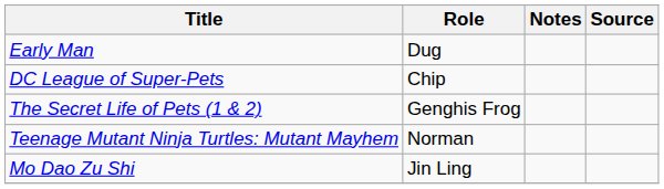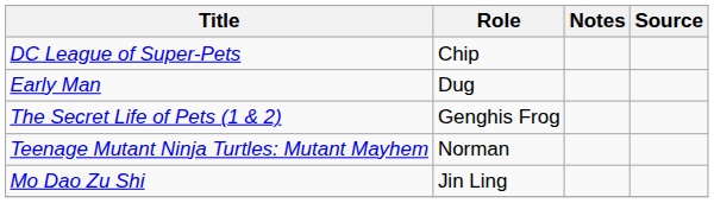 <table class="wikitable sortable plainrowheaders">
 <tr>
 <th>Title</th>
 <th>Role</th>
 <th>Notes</th>
 <th class="unsortable">Source</th>
 </tr>
 <tr>
-<td><em><a href='#'>Early Man</a></em></td>
-<td>Dug</td>
+<td><em><a href='#'>DC League of Super-Pets</a></em></td>
+<td>Chip</td>
 <td></td>
 <td></td>
 </tr>
 <tr>
-<td><em><a href='#'>DC League of Super-Pets</a></em></td>
-<td>Chip</td>
+<td><em><a href='#'>Early Man</a></em></td>
+<td>Dug</td>
 <td></td>
 <td></td>
 </tr>
 <tr>
 <td><em><a href='#'>The Secret Life of Pets (1 & 2)</a></em></td>
 <td>Genghis Frog</td>
 <td></td>
 <td></td>
 </tr>
 <tr>
 <td><em><a href='#'>Teenage Mutant Ninja Turtles: Mutant Mayhem</a></em></td>
 <td>Norman</td>
 <td></td>
 <td></td>
 </tr>
 <tr>
 <td><em><a href='#'>Mo Dao Zu Shi</a></em></td>
 <td>Jin Ling</td>
 <td></td>
 <td></td>
 </tr>
 <tr>
 </tr>
 </table>
